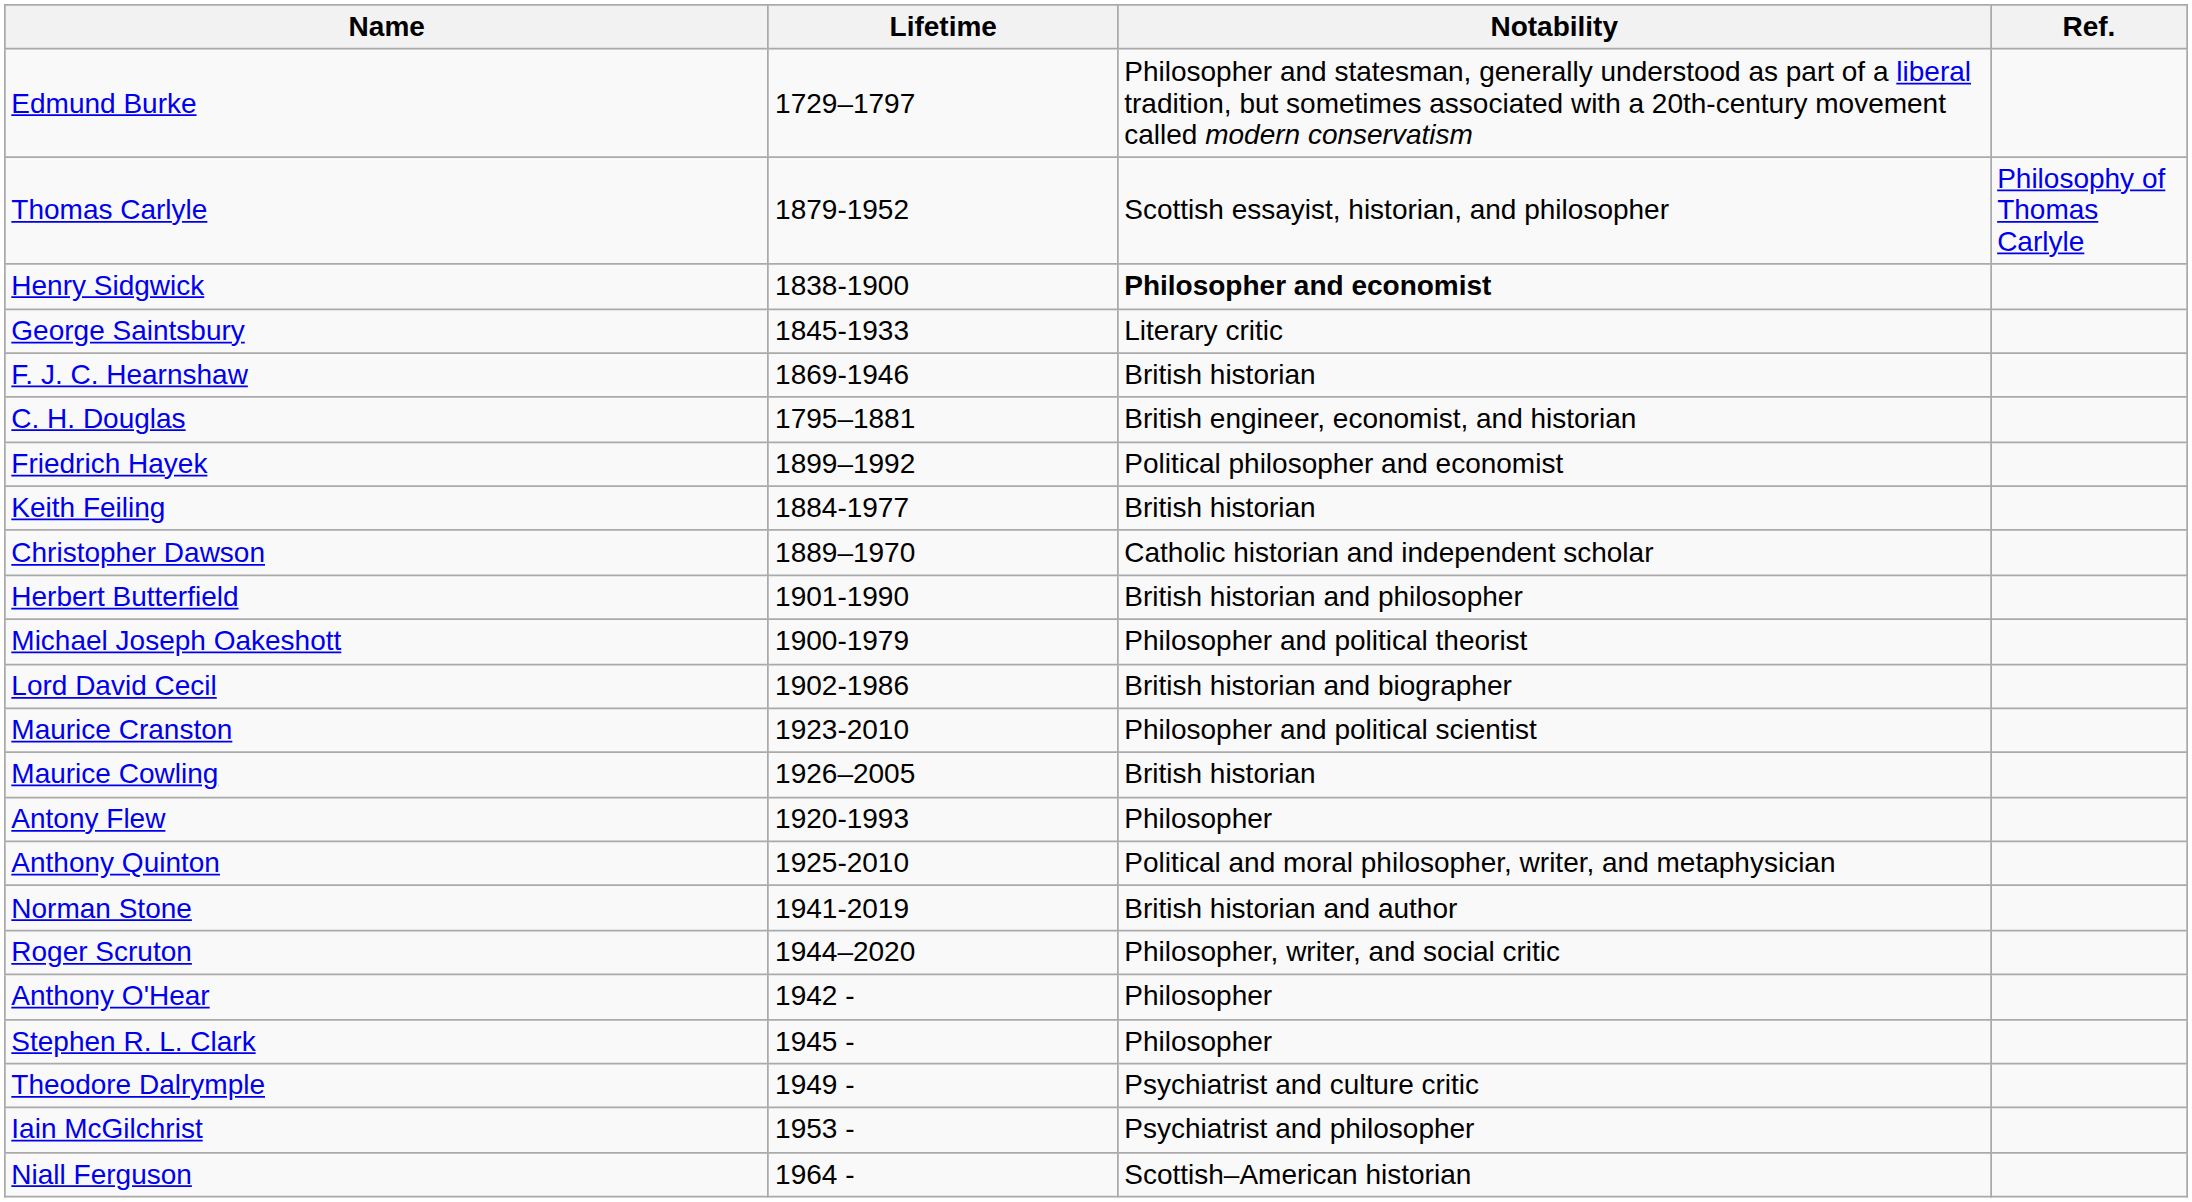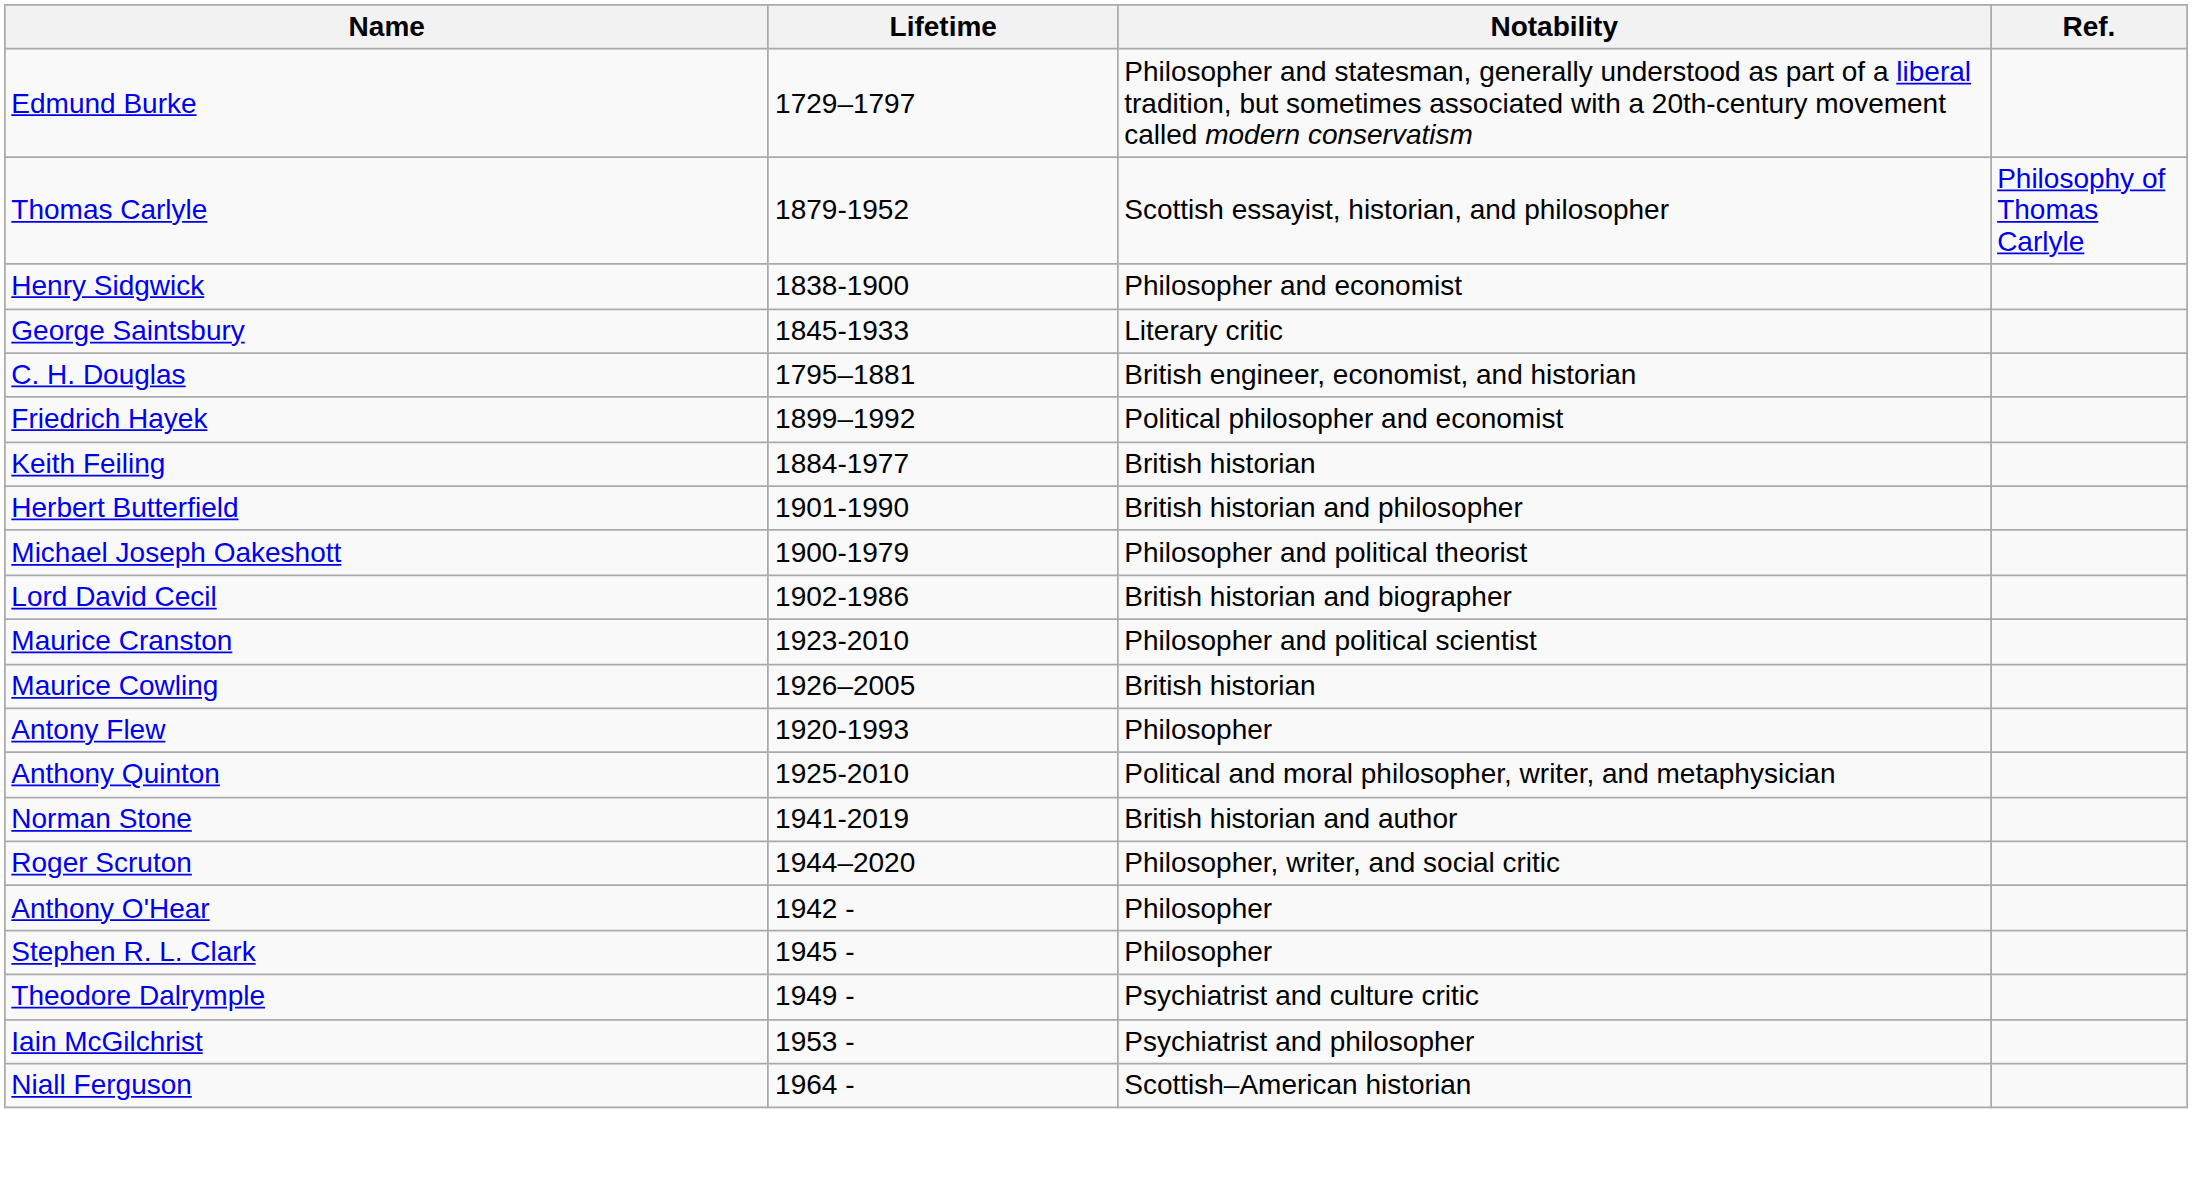 <table class="wikitable sortable">
 <tr>
 <th width="35%">Name</th>
 <th width="16%">Lifetime</th>
 <th width="40%">Notability</th>
 <th class="unsortable" width="17%">Ref.</th>
 </tr>
 <tr>
 <td><a href='#'>Edmund Burke</a></td>
 <td>1729–1797</td>
 <td>Philosopher and statesman, generally understood as part of a <a href='#'>liberal</a> tradition, but sometimes associated with a 20th-century movement called <em>modern conservatism</em></td>
 <td></td>
 </tr>
 <tr>
 <td><a href='#'>Thomas Carlyle</a></td>
 <td>1879-1952</td>
 <td>Scottish essayist, historian, and philosopher</td>
 <td><a href='#'>Philosophy of Thomas Carlyle</a></td>
 </tr>
 <tr>
 <td><a href='#'>Henry Sidgwick</a></td>
 <td>1838-1900</td>
-<td><strong>Philosopher and economist</strong></td>
+<td>Philosopher and economist</td>
 <td></td>
 </tr>
 <tr>
 <td><a href='#'>George Saintsbury</a></td>
 <td>1845-1933</td>
 <td>Literary critic</td>
-<td></td>
-</tr>
-<tr>
-<td><a href='#'>F. J. C. Hearnshaw</a></td>
-<td>1869-1946</td>
-<td>British historian</td>
 <td></td>
 </tr>
 <tr>
 <td><a href='#'>C. H. Douglas</a></td>
 <td>1795–1881</td>
 <td>British engineer, economist, and historian</td>
 <td></td>
 </tr>
 <tr>
 <td><a href='#'>Friedrich Hayek</a></td>
 <td>1899–1992</td>
 <td>Political philosopher and economist</td>
 <td></td>
 </tr>
 <tr>
 <td><a href='#'>Keith Feiling</a></td>
 <td>1884-1977</td>
 <td>British historian</td>
-<td></td>
-</tr>
-<tr>
-<td><a href='#'>Christopher Dawson</a></td>
-<td>1889–1970</td>
-<td>Catholic historian and independent scholar</td>
 <td></td>
 </tr>
 <tr>
 <td><a href='#'>Herbert Butterfield</a></td>
 <td>1901-1990</td>
 <td>British historian and philosopher</td>
 <td></td>
 </tr>
 <tr>
 <td><a href='#'>Michael Joseph Oakeshott</a></td>
 <td>1900-1979</td>
 <td>Philosopher and political theorist</td>
 <td></td>
 </tr>
 <tr>
 <td><a href='#'>Lord David Cecil</a></td>
 <td>1902-1986</td>
 <td>British historian and biographer</td>
 <td></td>
 </tr>
 <tr>
 <td><a href='#'>Maurice Cranston</a></td>
 <td>1923-2010</td>
 <td>Philosopher and political scientist</td>
 <td></td>
 </tr>
 <tr>
 <td><a href='#'>Maurice Cowling</a></td>
 <td>1926–2005</td>
 <td>British historian</td>
 <td></td>
 </tr>
 <tr>
 <td><a href='#'>Antony Flew</a></td>
 <td>1920-1993</td>
 <td>Philosopher</td>
 <td></td>
 </tr>
 <tr>
 <td><a href='#'>Anthony Quinton</a></td>
 <td>1925-2010</td>
 <td>Political and moral philosopher, writer, and metaphysician</td>
 <td></td>
 </tr>
 <tr>
 <td><a href='#'>Norman Stone</a></td>
 <td>1941-2019</td>
 <td>British historian and author</td>
 <td></td>
 </tr>
 <tr>
 <td><a href='#'>Roger Scruton</a></td>
 <td>1944–2020</td>
 <td>Philosopher, writer, and social critic</td>
 <td></td>
 </tr>
 <tr>
 <td><a href='#'>Anthony O'Hear</a></td>
 <td>1942 -</td>
 <td>Philosopher</td>
 <td></td>
 </tr>
 <tr>
 <td><a href='#'>Stephen R. L. Clark</a></td>
 <td>1945 -</td>
 <td>Philosopher</td>
 <td></td>
 </tr>
 <tr>
 <td><a href='#'>Theodore Dalrymple</a></td>
 <td>1949 -</td>
 <td>Psychiatrist and culture critic</td>
 <td></td>
 </tr>
 <tr>
 <td><a href='#'>Iain McGilchrist</a></td>
 <td>1953 -</td>
 <td>Psychiatrist and philosopher</td>
 <td></td>
 </tr>
 <tr>
 <td><a href='#'>Niall Ferguson</a></td>
 <td>1964 -</td>
 <td>Scottish–American historian</td>
 <td></td>
 </tr>
 </table>
